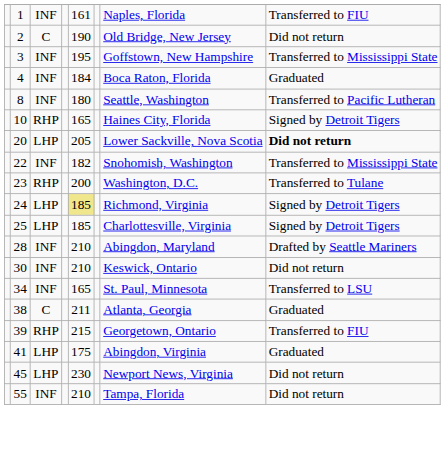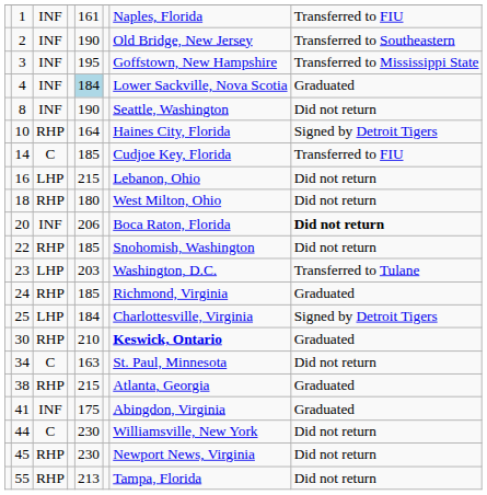 <table class="wikitable sortable" style="text-align: center">
 <tr align=center>
 </tr>
 <tr>
 <td></td>
 <td>1</td>
 <td>INF</td>
 <td></td>
 <td>161</td>
 <td></td>
 <td align="left"><a href='#'>Naples, Florida</a></td>
 <td align="left">Transferred to <a href='#'>FIU</a></td>
 </tr>
 <tr>
 <td></td>
 <td>2</td>
-<td>C</td>
+<td>INF</td>
 <td></td>
 <td>190</td>
 <td></td>
 <td align="left"><a href='#'>Old Bridge, New Jersey</a></td>
-<td align="left">Did not return</td>
+<td align="left">Transferred to <a href='#'>Southeastern</a></td>
 </tr>
 <tr>
 <td></td>
 <td>3</td>
 <td>INF</td>
 <td></td>
 <td>195</td>
 <td></td>
 <td align="left"><a href='#'>Goffstown, New Hampshire</a></td>
 <td align="left">Transferred to <a href='#'>Mississippi State</a></td>
 </tr>
 <tr>
 <td></td>
 <td>4</td>
 <td>INF</td>
 <td></td>
-<td>184</td>
+<td style="background: lightblue;">184</td>
 <td></td>
-<td align="left"><a href='#'>Boca Raton, Florida</a></td>
+<td align="left"><a href='#'>Lower Sackville, Nova Scotia</a></td>
 <td align="left">Graduated</td>
 </tr>
 <tr>
 <td></td>
 <td>8</td>
 <td>INF</td>
 <td></td>
-<td>180</td>
+<td>190</td>
 <td></td>
 <td align="left"><a href='#'>Seattle, Washington</a></td>
-<td align="left">Transferred to <a href='#'>Pacific Lutheran</a></td>
+<td align="left">Did not return</td>
 </tr>
 <tr>
 <td></td>
 <td>10</td>
 <td>RHP</td>
 <td></td>
-<td>165</td>
+<td>164</td>
 <td></td>
 <td align="left"><a href='#'>Haines City, Florida</a></td>
 <td align="left">Signed by <a href='#'>Detroit Tigers</a></td>
 </tr>
 <tr>
 <td></td>
-<td>20</td>
+<td>14</td>
+<td>C</td>
+<td></td>
+<td>185</td>
+<td></td>
+<td align="left"><a href='#'>Cudjoe Key, Florida</a></td>
+<td align="left">Transferred to <a href='#'>FIU</a></td>
+</tr>
+<tr>
+<td></td>
+<td>16</td>
 <td>LHP</td>
 <td></td>
-<td>205</td>
+<td>215</td>
 <td></td>
-<td align="left"><a href='#'>Lower Sackville, Nova Scotia</a></td>
+<td align="left"><a href='#'>Lebanon, Ohio</a></td>
+<td align="left">Did not return</td>
+</tr>
+<tr>
+<td></td>
+<td>18</td>
+<td>RHP</td>
+<td></td>
+<td>180</td>
+<td></td>
+<td align="left"><a href='#'>West Milton, Ohio</a></td>
+<td align="left">Did not return</td>
+</tr>
+<tr>
+<td></td>
+<td>20</td>
+<td>INF</td>
+<td></td>
+<td>206</td>
+<td></td>
+<td align="left"><a href='#'>Boca Raton, Florida</a></td>
 <td align="left"><strong>Did not return</strong></td>
 </tr>
 <tr>
 <td></td>
 <td>22</td>
-<td>INF</td>
+<td>RHP</td>
 <td></td>
-<td>182</td>
+<td>185</td>
 <td></td>
 <td align="left"><a href='#'>Snohomish, Washington</a></td>
-<td align="left">Transferred to <a href='#'>Mississippi State</a></td>
+<td align="left">Did not return</td>
 </tr>
 <tr>
 <td></td>
 <td>23</td>
-<td>RHP</td>
+<td>LHP</td>
 <td></td>
-<td>200</td>
+<td>203</td>
 <td></td>
 <td align="left"><a href='#'>Washington, D.C.</a></td>
 <td align="left">Transferred to <a href='#'>Tulane</a></td>
 </tr>
 <tr>
 <td></td>
 <td>24</td>
-<td>LHP</td>
+<td>RHP</td>
 <td></td>
-<td style="background: khaki;">185</td>
+<td>185</td>
 <td></td>
 <td align="left"><a href='#'>Richmond, Virginia</a></td>
-<td align="left">Signed by <a href='#'>Detroit Tigers</a></td>
+<td align="left">Graduated</td>
 </tr>
 <tr>
 <td></td>
 <td>25</td>
 <td>LHP</td>
 <td></td>
-<td>185</td>
+<td>184</td>
 <td></td>
 <td align="left"><a href='#'>Charlottesville, Virginia</a></td>
 <td align="left">Signed by <a href='#'>Detroit Tigers</a></td>
 </tr>
 <tr>
 <td></td>
-<td>28</td>
-<td>INF</td>
+<td>30</td>
+<td>RHP</td>
 <td></td>
 <td>210</td>
 <td></td>
-<td align="left"><a href='#'>Abingdon, Maryland</a></td>
-<td align="left">Drafted by <a href='#'>Seattle Mariners</a></td>
+<td align="left"><strong><a href='#'>Keswick, Ontario</a></strong></td>
+<td align="left">Graduated</td>
 </tr>
 <tr>
 <td></td>
-<td>30</td>
-<td>INF</td>
+<td>34</td>
+<td>C</td>
 <td></td>
-<td>210</td>
+<td>163</td>
 <td></td>
-<td align="left"><a href='#'>Keswick, Ontario</a></td>
+<td align="left"><a href='#'>St. Paul, Minnesota</a></td>
 <td align="left">Did not return</td>
 </tr>
 <tr>
 <td></td>
-<td>34</td>
-<td>INF</td>
+<td>38</td>
+<td>RHP</td>
 <td></td>
-<td>165</td>
-<td></td>
-<td align="left"><a href='#'>St. Paul, Minnesota</a></td>
-<td align="left">Transferred to <a href='#'>LSU</a></td>
-</tr>
-<tr>
-<td></td>
-<td>38</td>
-<td>C</td>
-<td></td>
-<td>211</td>
+<td>215</td>
 <td></td>
 <td align="left"><a href='#'>Atlanta, Georgia</a></td>
 <td align="left">Graduated</td>
 </tr>
 <tr>
 <td></td>
-<td>39</td>
-<td>RHP</td>
-<td></td>
-<td>215</td>
-<td></td>
-<td align="left"><a href='#'>Georgetown, Ontario</a></td>
-<td align="left">Transferred to <a href='#'>FIU</a></td>
-</tr>
-<tr>
-<td></td>
 <td>41</td>
-<td>LHP</td>
+<td>INF</td>
 <td></td>
 <td>175</td>
 <td></td>
 <td align="left"><a href='#'>Abingdon, Virginia</a></td>
 <td align="left">Graduated</td>
 </tr>
 <tr>
 <td></td>
+<td>44</td>
+<td>C</td>
+<td></td>
+<td>230</td>
+<td></td>
+<td align="left"><a href='#'>Williamsville, New York</a></td>
+<td align="left">Did not return</td>
+</tr>
+<tr>
+<td></td>
 <td>45</td>
-<td>LHP</td>
+<td>RHP</td>
 <td></td>
 <td>230</td>
 <td></td>
 <td align="left"><a href='#'>Newport News, Virginia</a></td>
 <td align="left">Did not return</td>
 </tr>
 <tr>
 <td></td>
 <td>55</td>
-<td>INF</td>
+<td>RHP</td>
 <td></td>
-<td>210</td>
+<td>213</td>
 <td></td>
 <td align="left"><a href='#'>Tampa, Florida</a></td>
 <td align="left">Did not return</td>
 </tr>
 </table>
